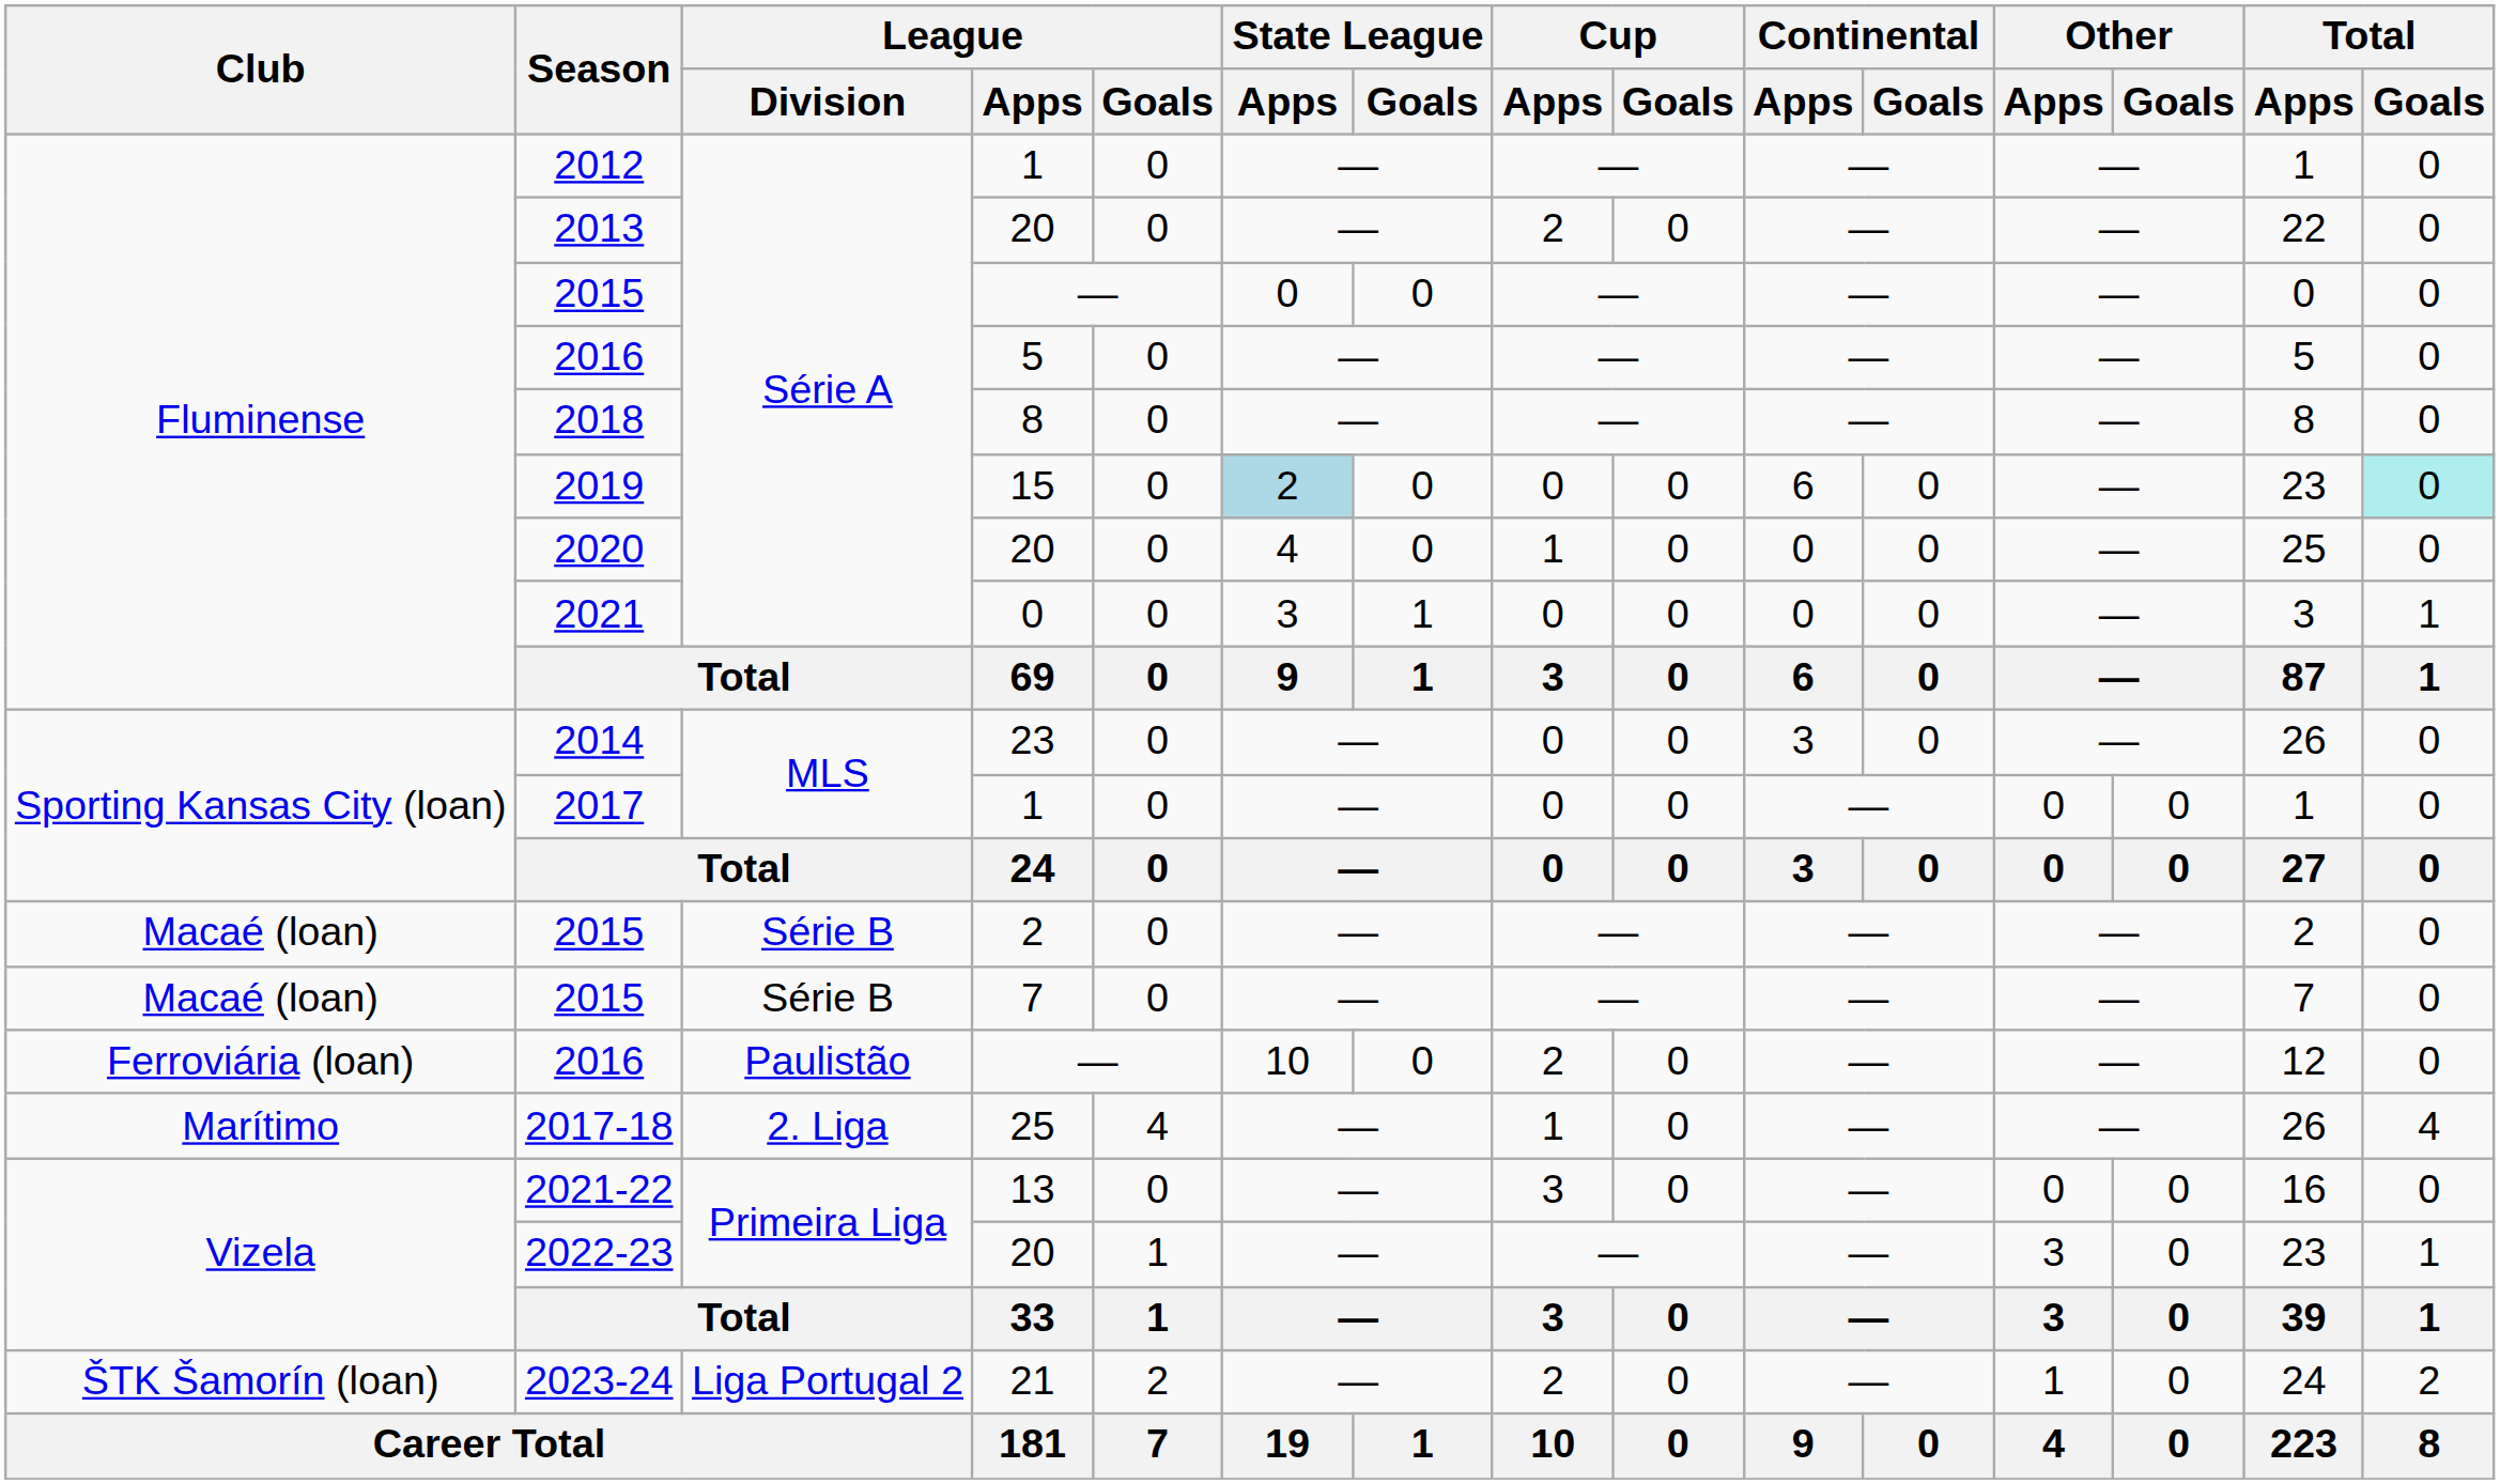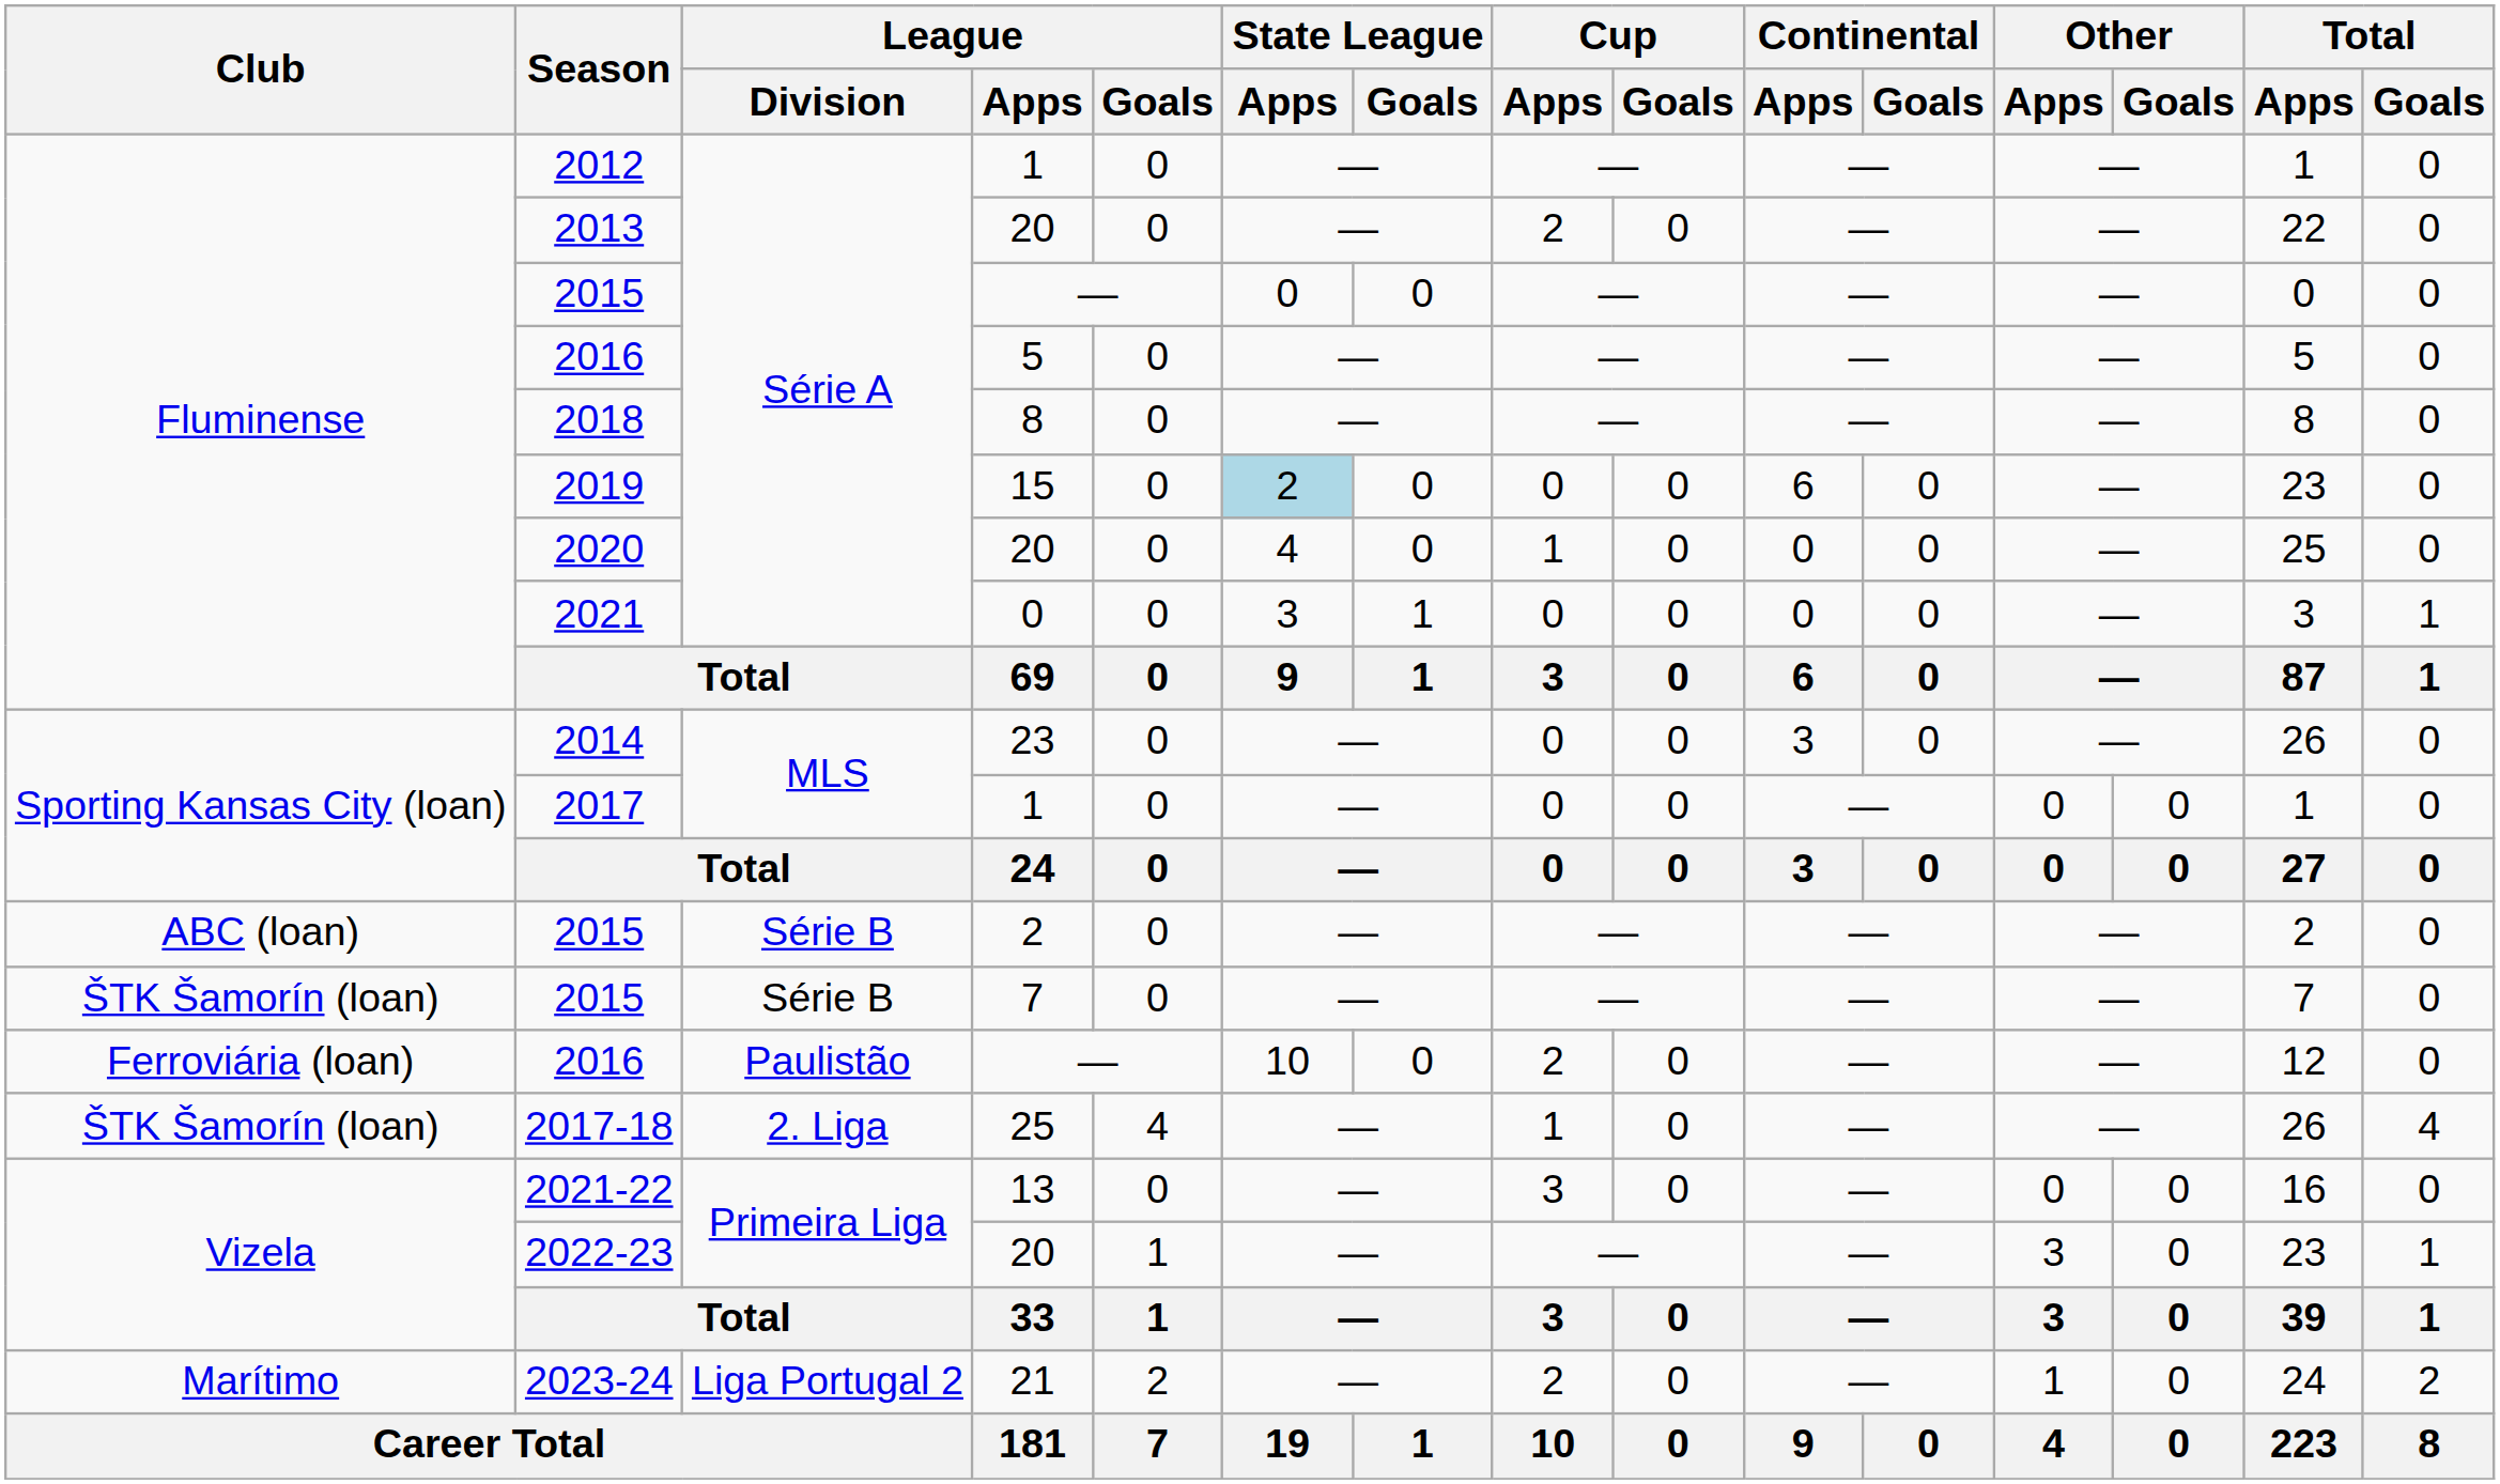 <table class="wikitable" border="1" style="text-align: center;">
 <tr>
 <th rowspan="2">Club</th>
 <th rowspan="2">Season</th>
 <th colspan="3">League</th>
 <th colspan="2">State League</th>
 <th colspan="2">Cup</th>
 <th colspan="2">Continental</th>
 <th colspan="2">Other</th>
 <th colspan="2">Total</th>
 </tr>
 <tr>
 <th>Division</th>
 <th>Apps</th>
 <th>Goals</th>
 <th>Apps</th>
 <th>Goals</th>
 <th>Apps</th>
 <th>Goals</th>
 <th>Apps</th>
 <th>Goals</th>
 <th>Apps</th>
 <th>Goals</th>
 <th>Apps</th>
 <th>Goals</th>
 </tr>
 <tr>
 <td rowspan="9"><a href='#'>Fluminense</a></td>
 <td><a href='#'>2012</a></td>
 <td rowspan="8"><a href='#'>Série A</a></td>
 <td>1</td>
 <td>0</td>
 <td colspan="2">—</td>
 <td colspan="2">—</td>
 <td colspan="2">—</td>
 <td colspan="2">—</td>
 <td>1</td>
 <td>0</td>
 </tr>
 <tr>
 <td><a href='#'>2013</a></td>
 <td>20</td>
 <td>0</td>
 <td colspan="2">—</td>
 <td>2</td>
 <td>0</td>
 <td colspan="2">—</td>
 <td colspan="2">—</td>
 <td>22</td>
 <td>0</td>
 </tr>
 <tr>
 <td><a href='#'>2015</a></td>
 <td colspan="2">—</td>
 <td>0</td>
 <td>0</td>
 <td colspan="2">—</td>
 <td colspan="2">—</td>
 <td colspan="2">—</td>
 <td>0</td>
 <td>0</td>
 </tr>
 <tr>
 <td><a href='#'>2016</a></td>
 <td>5</td>
 <td>0</td>
 <td colspan="2">—</td>
 <td colspan="2">—</td>
 <td colspan="2">—</td>
 <td colspan="2">—</td>
 <td>5</td>
 <td>0</td>
 </tr>
 <tr>
 <td><a href='#'>2018</a></td>
 <td>8</td>
 <td>0</td>
 <td colspan="2">—</td>
 <td colspan="2">—</td>
 <td colspan="2">—</td>
 <td colspan="2">—</td>
 <td>8</td>
 <td>0</td>
 </tr>
 <tr>
 <td><a href='#'>2019</a></td>
 <td>15</td>
 <td>0</td>
 <td style="background: lightblue;">2</td>
 <td>0</td>
 <td>0</td>
 <td>0</td>
 <td>6</td>
 <td>0</td>
 <td colspan="2">—</td>
 <td>23</td>
-<td style="background: paleturquoise;">0</td>
+<td>0</td>
 </tr>
 <tr>
 <td><a href='#'>2020</a></td>
 <td>20</td>
 <td>0</td>
 <td>4</td>
 <td>0</td>
 <td>1</td>
 <td>0</td>
 <td>0</td>
 <td>0</td>
 <td colspan="2">—</td>
 <td>25</td>
 <td>0</td>
 </tr>
 <tr>
 <td><a href='#'>2021</a></td>
 <td>0</td>
 <td>0</td>
 <td>3</td>
 <td>1</td>
 <td>0</td>
 <td>0</td>
 <td>0</td>
 <td>0</td>
 <td colspan="2">—</td>
 <td>3</td>
 <td>1</td>
 </tr>
 <tr>
 <th colspan="2">Total</th>
 <th>69</th>
 <th>0</th>
 <th>9</th>
 <th>1</th>
 <th>3</th>
 <th>0</th>
 <th>6</th>
 <th>0</th>
 <th colspan="2">—</th>
 <th>87</th>
 <th>1</th>
 </tr>
 <tr>
 <td rowspan="3"><a href='#'>Sporting Kansas City</a> (loan)</td>
 <td><a href='#'>2014</a></td>
 <td rowspan="2"><a href='#'>MLS</a></td>
 <td>23</td>
 <td>0</td>
 <td colspan="2">—</td>
 <td>0</td>
 <td>0</td>
 <td>3</td>
 <td>0</td>
 <td colspan="2">—</td>
 <td>26</td>
 <td>0</td>
 </tr>
 <tr>
 <td><a href='#'>2017</a></td>
 <td>1</td>
 <td>0</td>
 <td colspan="2">—</td>
 <td>0</td>
 <td>0</td>
 <td colspan="2">—</td>
 <td>0</td>
 <td>0</td>
 <td>1</td>
 <td>0</td>
 </tr>
 <tr>
 <th colspan="2">Total</th>
 <th>24</th>
 <th>0</th>
 <th colspan="2">—</th>
 <th>0</th>
 <th>0</th>
 <th>3</th>
 <th>0</th>
 <th>0</th>
 <th>0</th>
 <th>27</th>
 <th>0</th>
 </tr>
 <tr>
-<td><a href='#'>Macaé</a> (loan)</td>
+<td><a href='#'>ABC</a> (loan)</td>
 <td><a href='#'>2015</a></td>
 <td><a href='#'>Série B</a></td>
 <td>2</td>
 <td>0</td>
 <td colspan="2">—</td>
 <td colspan="2">—</td>
 <td colspan="2">—</td>
 <td colspan="2">—</td>
 <td>2</td>
 <td>0</td>
 </tr>
 <tr>
-<td><a href='#'>Macaé</a> (loan)</td>
+<td><a href='#'>ŠTK Šamorín</a> (loan)</td>
 <td><a href='#'>2015</a></td>
 <td>Série B</td>
 <td>7</td>
 <td>0</td>
 <td colspan="2">—</td>
 <td colspan="2">—</td>
 <td colspan="2">—</td>
 <td colspan="2">—</td>
 <td>7</td>
 <td>0</td>
 </tr>
 <tr>
 <td><a href='#'>Ferroviária</a> (loan)</td>
 <td><a href='#'>2016</a></td>
 <td><a href='#'>Paulistão</a></td>
 <td colspan="2">—</td>
 <td>10</td>
 <td>0</td>
 <td>2</td>
 <td>0</td>
 <td colspan="2">—</td>
 <td colspan="2">—</td>
 <td>12</td>
 <td>0</td>
 </tr>
 <tr>
-<td><a href='#'>Marítimo</a></td>
+<td><a href='#'>ŠTK Šamorín</a> (loan)</td>
 <td><a href='#'>2017-18</a></td>
 <td><a href='#'>2. Liga</a></td>
 <td>25</td>
 <td>4</td>
 <td colspan="2">—</td>
 <td>1</td>
 <td>0</td>
 <td colspan="2">—</td>
 <td colspan="2">—</td>
 <td>26</td>
 <td>4</td>
 </tr>
 <tr>
 <td rowspan="3"><a href='#'>Vizela</a></td>
 <td><a href='#'>2021-22</a></td>
 <td rowspan="2"><a href='#'>Primeira Liga</a></td>
 <td>13</td>
 <td>0</td>
 <td colspan="2">—</td>
 <td>3</td>
 <td>0</td>
 <td colspan="2">—</td>
 <td>0</td>
 <td>0</td>
 <td>16</td>
 <td>0</td>
 </tr>
 <tr>
 <td><a href='#'>2022-23</a></td>
 <td>20</td>
 <td>1</td>
 <td colspan="2">—</td>
 <td colspan="2">—</td>
 <td colspan="2">—</td>
 <td>3</td>
 <td>0</td>
 <td>23</td>
 <td>1</td>
 </tr>
 <tr>
 <th colspan="2">Total</th>
 <th>33</th>
 <th>1</th>
 <th colspan="2">—</th>
 <th>3</th>
 <th>0</th>
 <th colspan="2">—</th>
 <th>3</th>
 <th>0</th>
 <th>39</th>
 <th>1</th>
 </tr>
 <tr>
-<td><a href='#'>ŠTK Šamorín</a> (loan)</td>
+<td><a href='#'>Marítimo</a></td>
 <td><a href='#'>2023-24</a></td>
 <td><a href='#'>Liga Portugal 2</a></td>
 <td>21</td>
 <td>2</td>
 <td colspan="2">—</td>
 <td>2</td>
 <td>0</td>
 <td colspan="2">—</td>
 <td>1</td>
 <td>0</td>
 <td>24</td>
 <td>2</td>
 </tr>
 <tr>
 <th colspan="3">Career Total</th>
 <th>181</th>
 <th>7</th>
 <th>19</th>
 <th>1</th>
 <th>10</th>
 <th>0</th>
 <th>9</th>
 <th>0</th>
 <th>4</th>
 <th>0</th>
 <th>223</th>
 <th>8</th>
 </tr>
 </table>
